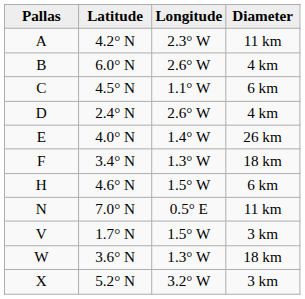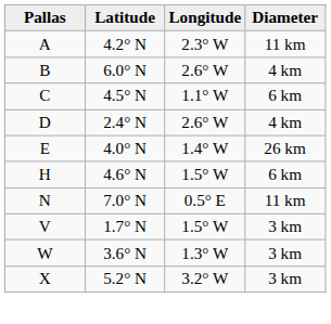 <table class="wikitable">
 <tr>
 <th width="25%" style="background:#eeeeee;">Pallas</th>
 <th width="25%" style="background:#eeeeee;">Latitude</th>
 <th width="25%" style="background:#eeeeee;">Longitude</th>
 <th width="25%" style="background:#eeeeee;">Diameter</th>
 </tr>
 <tr>
 <td align="center">A</td>
 <td align="center">4.2° N</td>
 <td align="center">2.3° W</td>
 <td align="center">11 km</td>
 </tr>
 <tr>
 <td align="center">B</td>
 <td align="center">6.0° N</td>
 <td align="center">2.6° W</td>
 <td align="center">4 km</td>
 </tr>
 <tr>
 <td align="center">C</td>
 <td align="center">4.5° N</td>
 <td align="center">1.1° W</td>
 <td align="center">6 km</td>
 </tr>
 <tr>
 <td align="center">D</td>
 <td align="center">2.4° N</td>
 <td align="center">2.6° W</td>
 <td align="center">4 km</td>
 </tr>
 <tr>
 <td align="center">E</td>
 <td align="center">4.0° N</td>
 <td align="center">1.4° W</td>
 <td align="center">26 km</td>
 </tr>
 <tr>
-<td align="center">F</td>
-<td align="center">3.4° N</td>
-<td align="center">1.3° W</td>
-<td align="center">18 km</td>
-</tr>
-<tr>
 <td align="center">H</td>
 <td align="center">4.6° N</td>
 <td align="center">1.5° W</td>
 <td align="center">6 km</td>
 </tr>
 <tr>
 <td align="center">N</td>
 <td align="center">7.0° N</td>
 <td align="center">0.5° E</td>
 <td align="center">11 km</td>
 </tr>
 <tr>
 <td align="center">V</td>
 <td align="center">1.7° N</td>
 <td align="center">1.5° W</td>
 <td align="center">3 km</td>
 </tr>
 <tr>
 <td align="center">W</td>
 <td align="center">3.6° N</td>
 <td align="center">1.3° W</td>
-<td align="center">18 km</td>
+<td align="center">3 km</td>
 </tr>
 <tr>
 <td align="center">X</td>
 <td align="center">5.2° N</td>
 <td align="center">3.2° W</td>
 <td align="center">3 km</td>
 </tr>
 </table>
